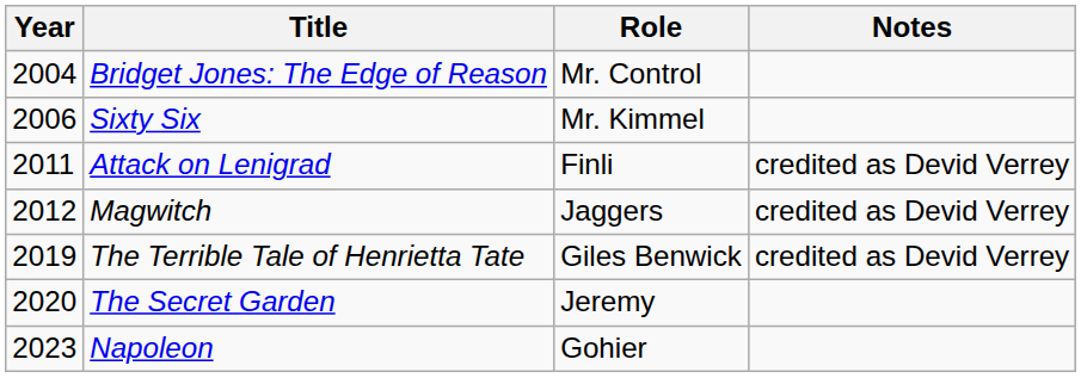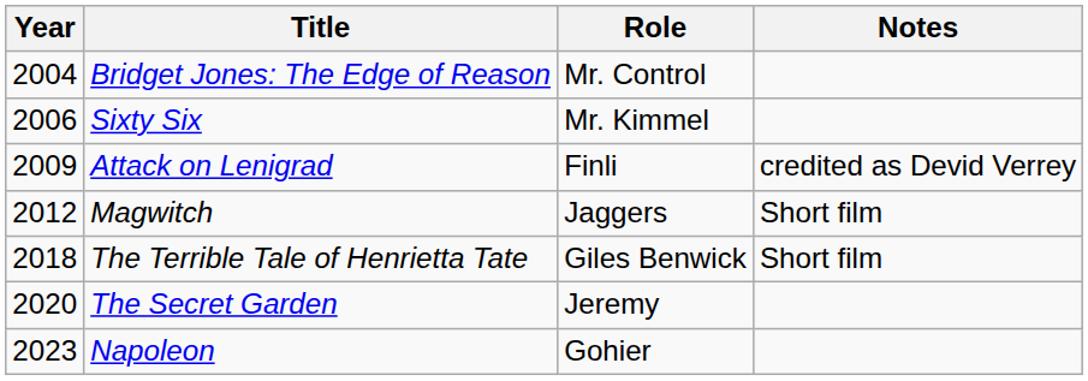 <table class="wikitable sortable">
 <tr>
 <th>Year</th>
 <th>Title</th>
 <th>Role</th>
 <th class="unsortable">Notes</th>
 </tr>
 <tr>
 <td>2004</td>
 <td><em><a href='#'>Bridget Jones: The Edge of Reason</a></em></td>
 <td>Mr. Control</td>
 <td></td>
 </tr>
 <tr>
 <td>2006</td>
 <td><em><a href='#'>Sixty Six</a></em></td>
 <td>Mr. Kimmel</td>
 <td></td>
 </tr>
 <tr>
-<td>2011</td>
+<td>2009</td>
 <td><em><a href='#'>Attack on Lenigrad</a></em></td>
 <td>Finli</td>
 <td>credited as Devid Verrey</td>
 </tr>
 <tr>
 <td>2012</td>
 <td><em>Magwitch</em></td>
 <td>Jaggers</td>
-<td>credited as Devid Verrey</td>
+<td>Short film</td>
 </tr>
 <tr>
-<td>2019</td>
+<td>2018</td>
 <td><em>The Terrible Tale of Henrietta Tate</em></td>
 <td>Giles Benwick</td>
-<td>credited as Devid Verrey</td>
+<td>Short film</td>
 </tr>
 <tr>
 <td>2020</td>
 <td><em><a href='#'>The Secret Garden</a></em></td>
 <td>Jeremy</td>
 <td></td>
 </tr>
 <tr>
 <td>2023</td>
 <td><em><a href='#'>Napoleon</a></em></td>
 <td>Gohier</td>
 <td></td>
 </tr>
 </table>
